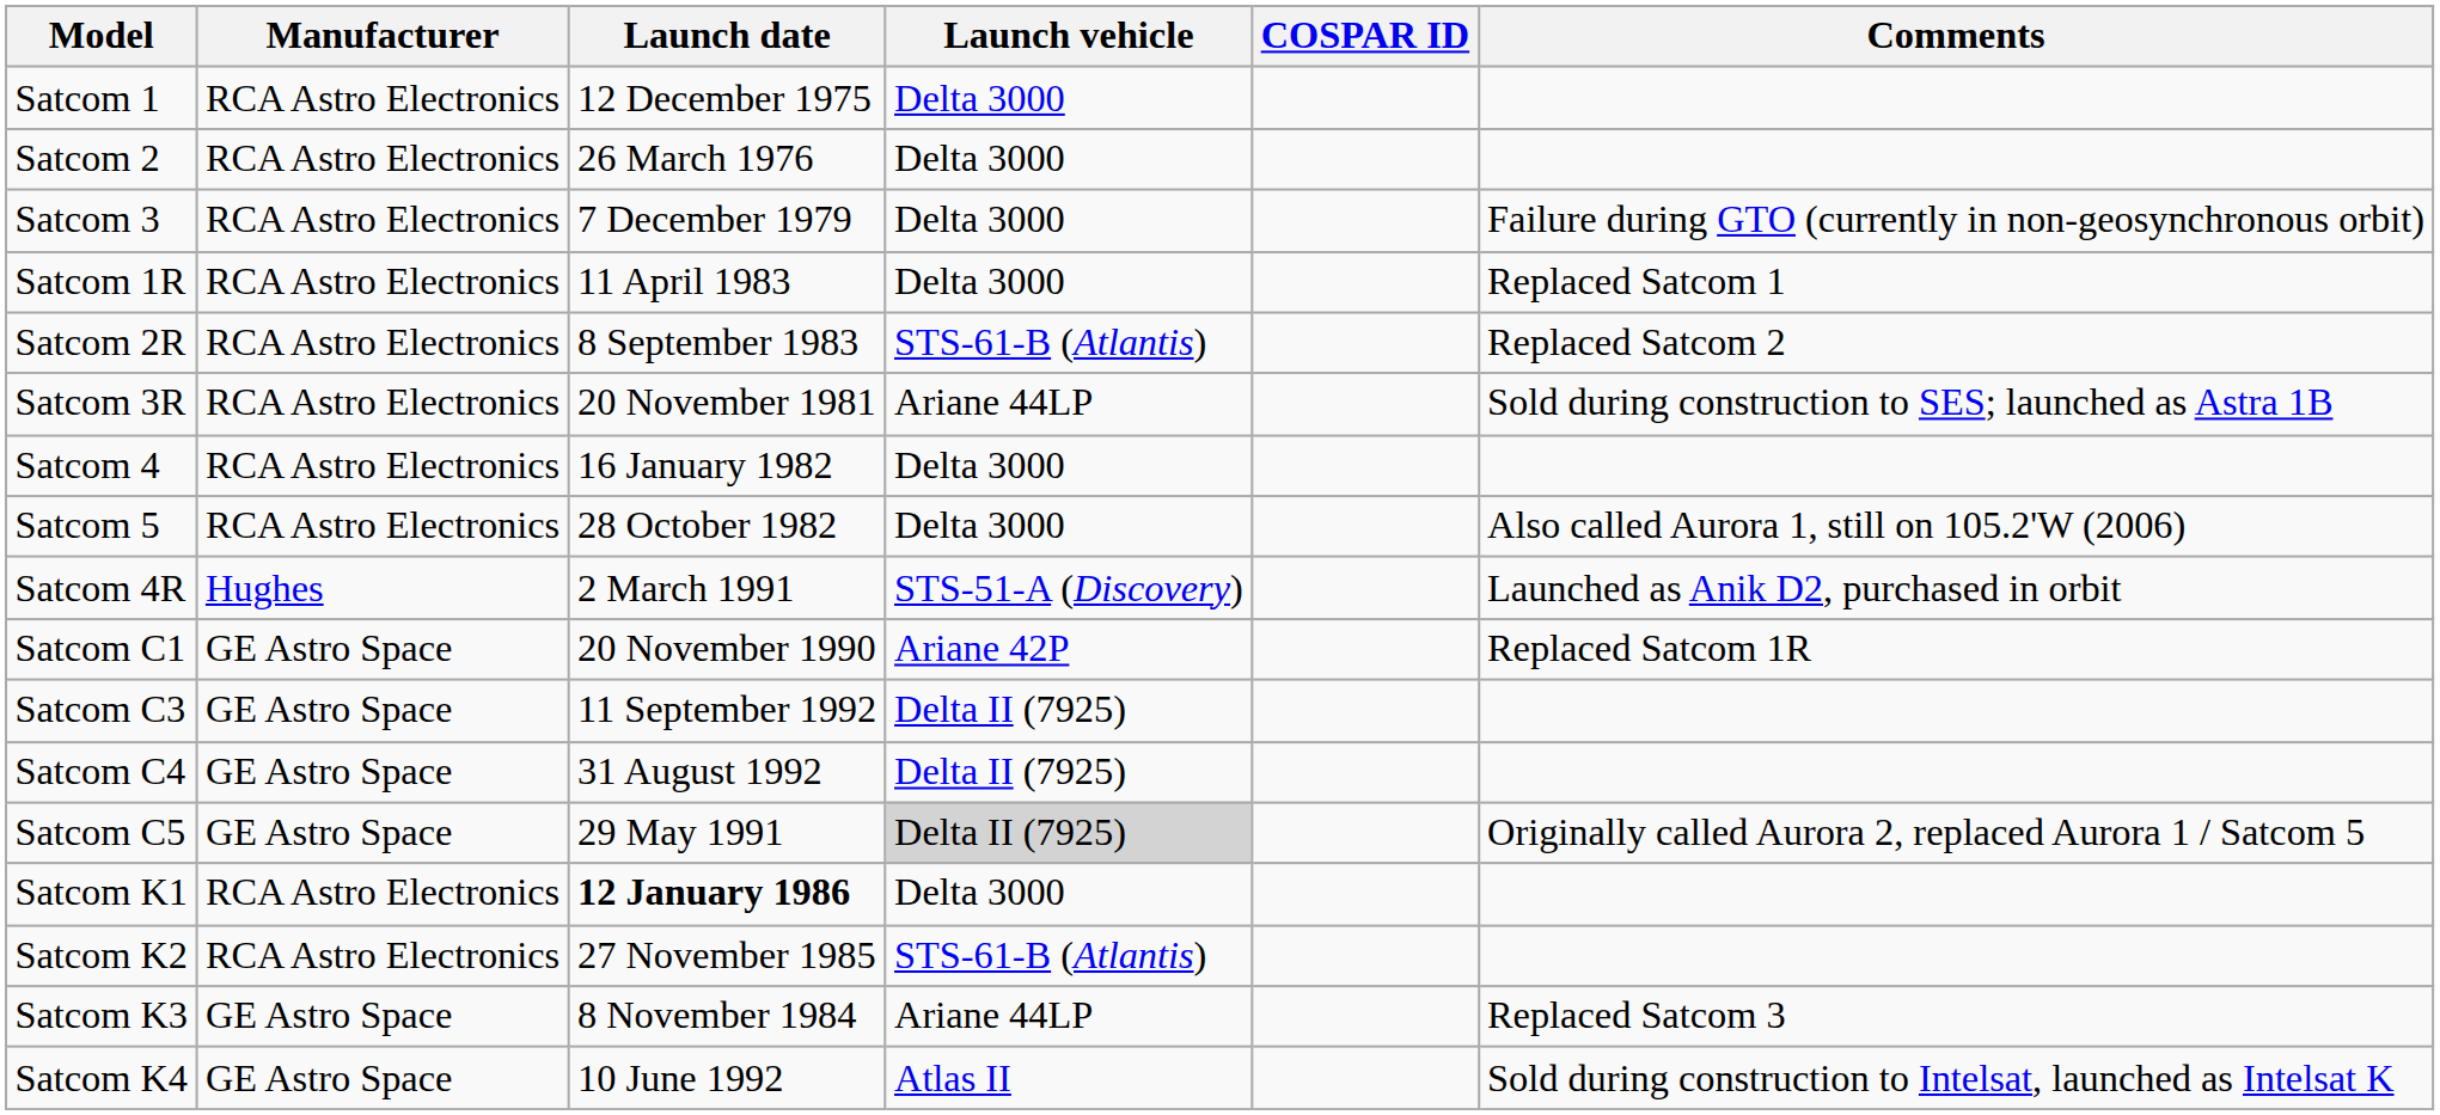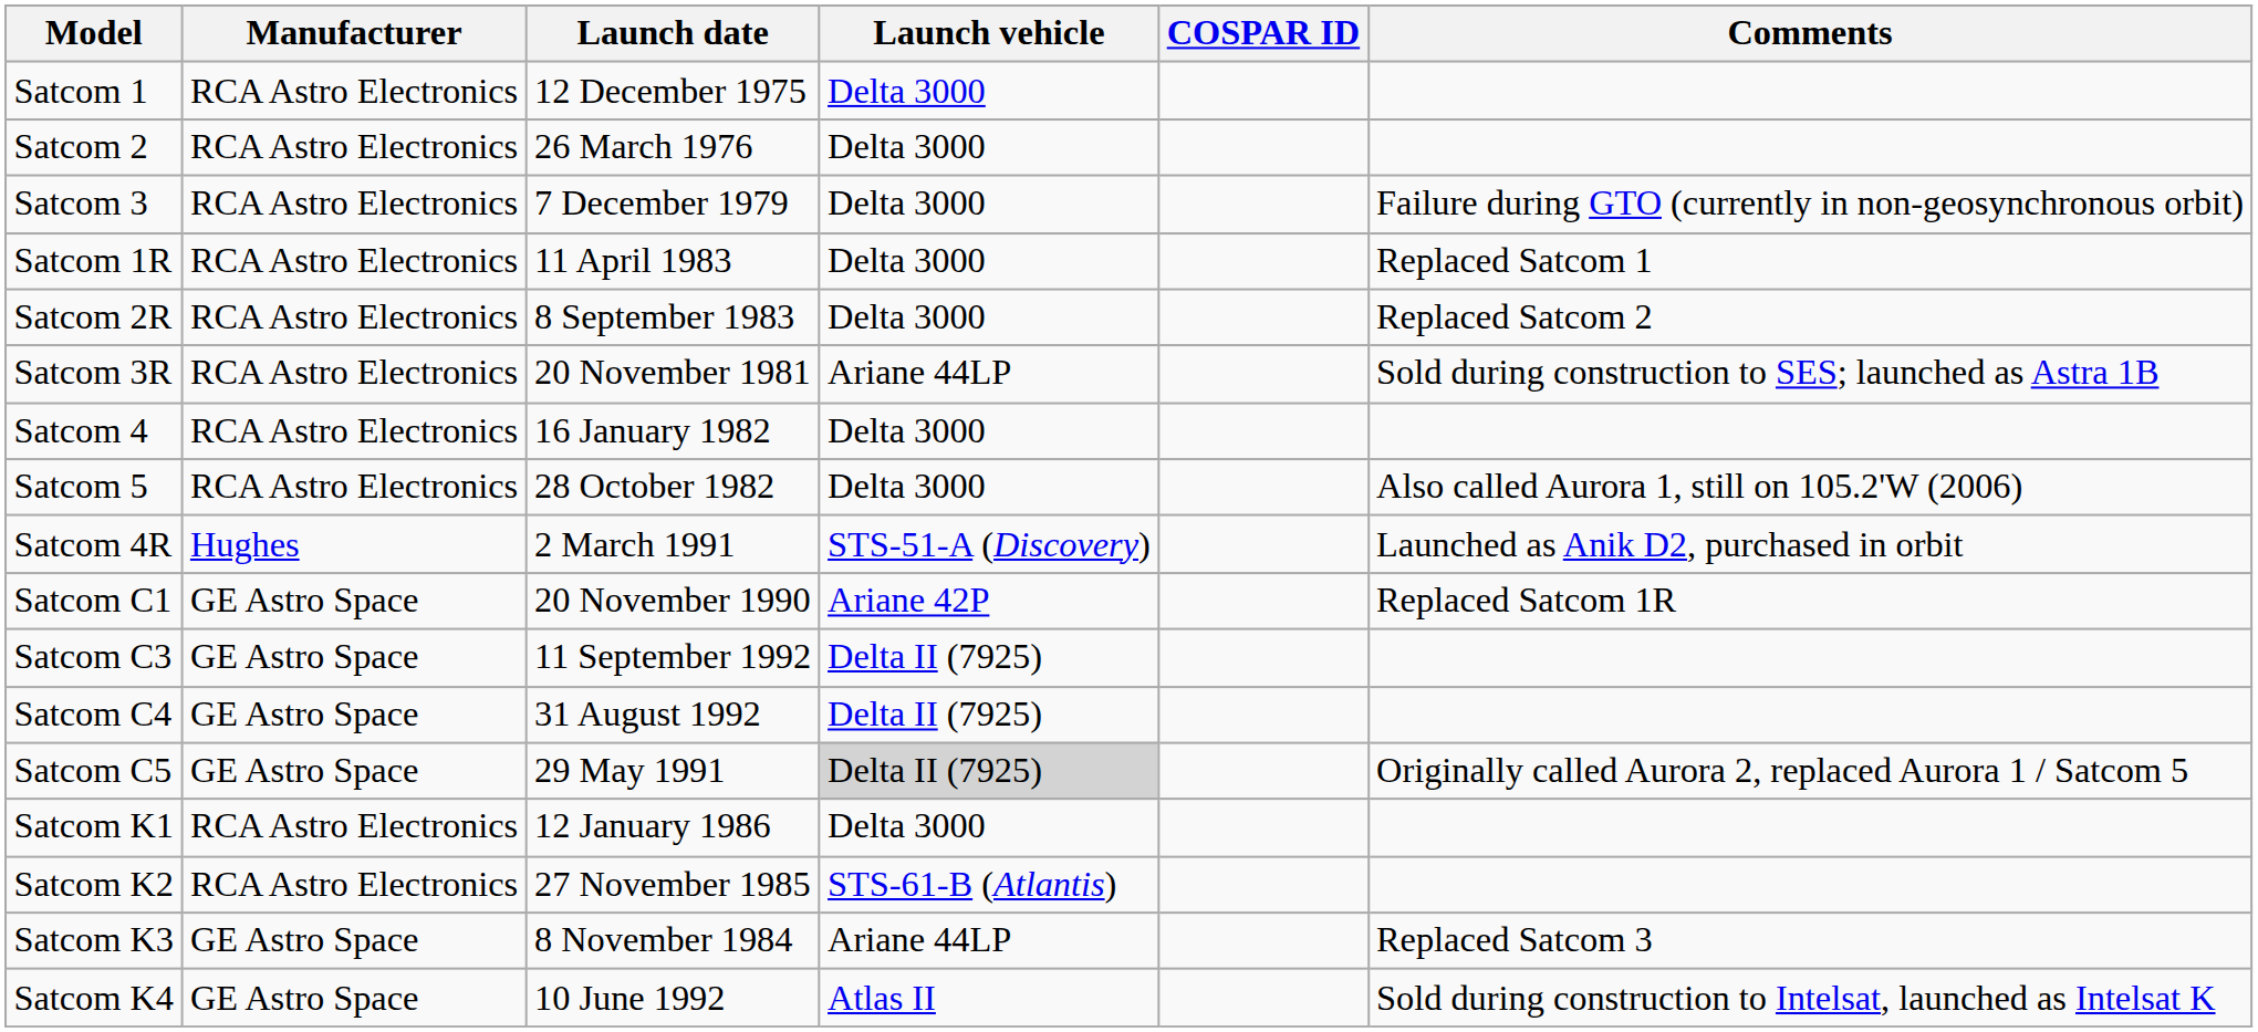 <table class="wikitable">
 <tr>
 <th>Model</th>
 <th>Manufacturer</th>
 <th>Launch date</th>
 <th>Launch vehicle</th>
 <th><a href='#'>COSPAR ID</a></th>
 <th>Comments</th>
 </tr>
 <tr>
 <td>Satcom 1</td>
 <td>RCA Astro Electronics</td>
 <td>12 December 1975</td>
 <td><a href='#'>Delta 3000</a></td>
 <td></td>
 <td></td>
 </tr>
 <tr>
 <td>Satcom 2</td>
 <td>RCA Astro Electronics</td>
 <td>26 March 1976</td>
 <td>Delta 3000</td>
 <td></td>
 <td></td>
 </tr>
 <tr>
 <td>Satcom 3</td>
 <td>RCA Astro Electronics</td>
 <td>7 December 1979</td>
 <td>Delta 3000</td>
 <td></td>
 <td>Failure during <a href='#'>GTO</a> (currently in non-geosynchronous orbit)</td>
 </tr>
 <tr>
 <td>Satcom 1R</td>
 <td>RCA Astro Electronics</td>
 <td>11 April 1983</td>
 <td>Delta 3000</td>
 <td></td>
 <td>Replaced Satcom 1</td>
 </tr>
 <tr>
 <td>Satcom 2R</td>
 <td>RCA Astro Electronics</td>
 <td>8 September 1983</td>
-<td><a href='#'>STS-61-B</a> (<em><a href='#'>Atlantis</a></em>)</td>
+<td>Delta 3000</td>
 <td></td>
 <td>Replaced Satcom 2</td>
 </tr>
 <tr>
 <td>Satcom 3R</td>
 <td>RCA Astro Electronics</td>
 <td>20 November 1981</td>
 <td>Ariane 44LP</td>
 <td></td>
 <td>Sold during construction to <a href='#'>SES</a>; launched as <a href='#'>Astra 1B</a></td>
 </tr>
 <tr>
 <td>Satcom 4</td>
 <td>RCA Astro Electronics</td>
 <td>16 January 1982</td>
 <td>Delta 3000</td>
 <td></td>
 <td></td>
 </tr>
 <tr>
 <td>Satcom 5</td>
 <td>RCA Astro Electronics</td>
 <td>28 October 1982</td>
 <td>Delta 3000</td>
 <td></td>
 <td>Also called Aurora 1, still on 105.2'W (2006)</td>
 </tr>
 <tr>
 <td>Satcom 4R</td>
 <td><a href='#'>Hughes</a></td>
 <td>2 March 1991</td>
 <td><a href='#'>STS-51-A</a> (<em><a href='#'>Discovery</a></em>)</td>
 <td></td>
 <td>Launched as <a href='#'>Anik D2</a>, purchased in orbit</td>
 </tr>
 <tr>
 <td>Satcom C1</td>
 <td>GE Astro Space</td>
 <td>20 November 1990</td>
 <td><a href='#'>Ariane 42P</a></td>
 <td></td>
 <td>Replaced Satcom 1R</td>
 </tr>
 <tr>
 <td>Satcom C3</td>
 <td>GE Astro Space</td>
 <td>11 September 1992</td>
 <td><a href='#'>Delta II</a> (7925)</td>
 <td></td>
 <td></td>
 </tr>
 <tr>
 <td>Satcom C4</td>
 <td>GE Astro Space</td>
 <td>31 August 1992</td>
 <td><a href='#'>Delta II</a> (7925)</td>
 <td></td>
 <td></td>
 </tr>
 <tr>
 <td>Satcom C5</td>
 <td>GE Astro Space</td>
 <td>29 May 1991</td>
 <td style="background: lightgrey;">Delta II (7925)</td>
 <td></td>
 <td>Originally called Aurora 2, replaced Aurora 1 / Satcom 5</td>
 </tr>
 <tr>
 <td>Satcom K1</td>
 <td>RCA Astro Electronics</td>
-<td><strong>12 January 1986</strong></td>
+<td>12 January 1986</td>
 <td>Delta 3000</td>
 <td></td>
 <td></td>
 </tr>
 <tr>
 <td>Satcom K2</td>
 <td>RCA Astro Electronics</td>
 <td>27 November 1985</td>
 <td><a href='#'>STS-61-B</a> (<em><a href='#'>Atlantis</a></em>)</td>
 <td></td>
 <td></td>
 </tr>
 <tr>
 <td>Satcom K3</td>
 <td>GE Astro Space</td>
 <td>8 November 1984</td>
 <td>Ariane 44LP</td>
 <td></td>
 <td>Replaced Satcom 3</td>
 </tr>
 <tr>
 <td>Satcom K4</td>
 <td>GE Astro Space</td>
 <td>10 June 1992</td>
 <td><a href='#'>Atlas II</a></td>
 <td></td>
 <td>Sold during construction to <a href='#'>Intelsat</a>, launched as <a href='#'>Intelsat K</a></td>
 </tr>
 </table>
